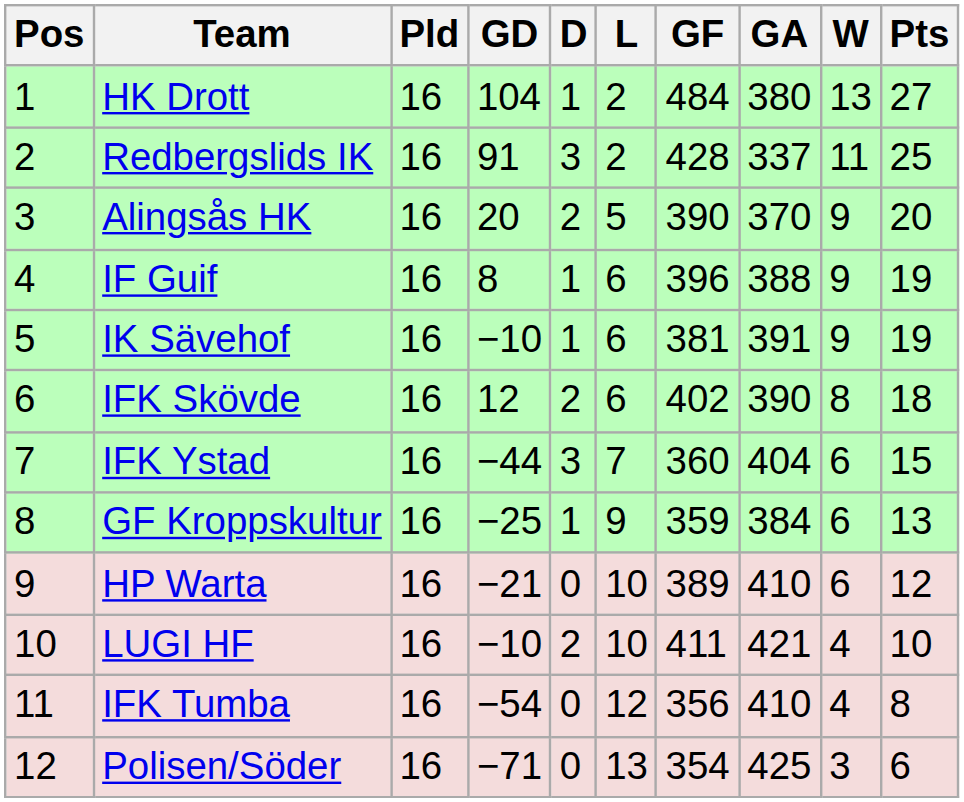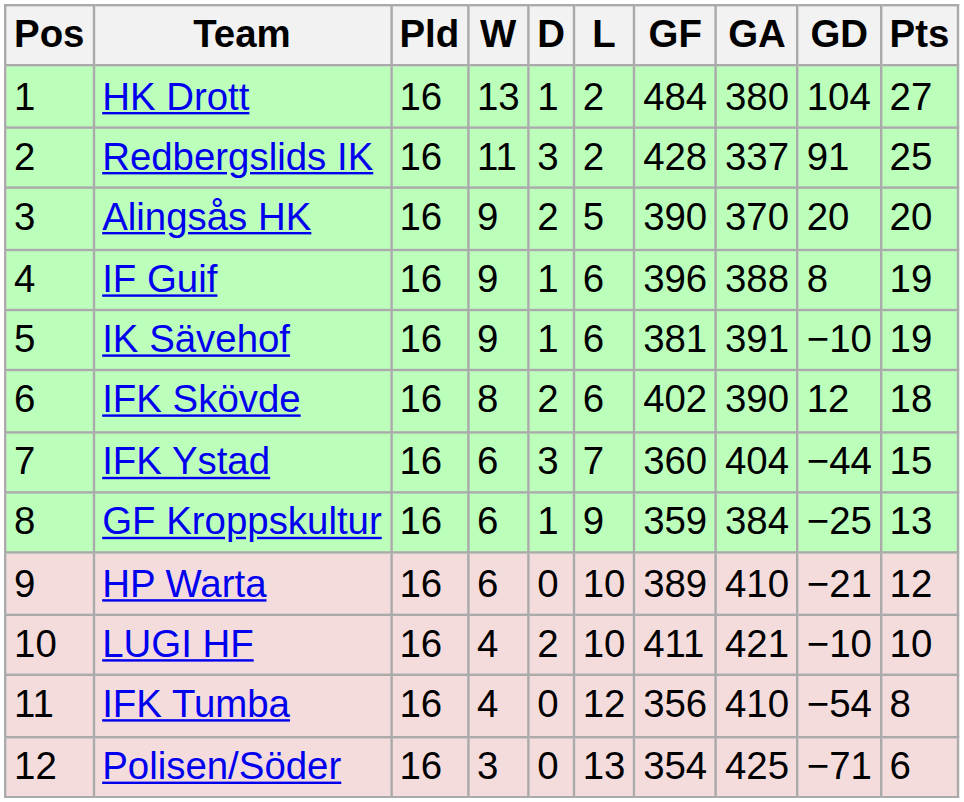 <table class="wikitable">
 <tr>
 <th><span>Pos</span></th>
 <th>Team</th>
 <th><span>Pld</span></th>
-<th><span>GD</span></th>
+<th><span>W</span></th>
 <th><span>D</span></th>
 <th><span>L</span></th>
 <th><span>GF</span></th>
 <th><span>GA</span></th>
-<th><span>W</span></th>
+<th><span>GD</span></th>
 <th><span>Pts</span></th>
 </tr>
 <tr style="background:#bbffbb">
 <td>1</td>
 <td><a href='#'>HK Drott</a></td>
 <td>16</td>
-<td>104</td>
+<td>13</td>
 <td>1</td>
 <td>2</td>
 <td>484</td>
 <td>380</td>
-<td>13</td>
+<td>104</td>
 <td>27</td>
 </tr>
 <tr style="background:#bbffbb">
 <td>2</td>
 <td><a href='#'>Redbergslids IK</a></td>
 <td>16</td>
-<td>91</td>
+<td>11</td>
 <td>3</td>
 <td>2</td>
 <td>428</td>
 <td>337</td>
-<td>11</td>
+<td>91</td>
 <td>25</td>
 </tr>
 <tr style="background:#bbffbb">
 <td>3</td>
 <td><a href='#'>Alingsås HK</a></td>
 <td>16</td>
-<td>20</td>
+<td>9</td>
 <td>2</td>
 <td>5</td>
 <td>390</td>
 <td>370</td>
-<td>9</td>
+<td>20</td>
 <td>20</td>
 </tr>
 <tr style="background:#bbffbb">
 <td>4</td>
 <td><a href='#'>IF Guif</a></td>
 <td>16</td>
-<td>8</td>
+<td>9</td>
 <td>1</td>
 <td>6</td>
 <td>396</td>
 <td>388</td>
-<td>9</td>
+<td>8</td>
 <td>19</td>
 </tr>
 <tr style="background:#bbffbb">
 <td>5</td>
 <td><a href='#'>IK Sävehof</a></td>
 <td>16</td>
-<td>−10</td>
+<td>9</td>
 <td>1</td>
 <td>6</td>
 <td>381</td>
 <td>391</td>
-<td>9</td>
+<td>−10</td>
 <td>19</td>
 </tr>
 <tr style="background:#bbffbb">
 <td>6</td>
 <td><a href='#'>IFK Skövde</a></td>
 <td>16</td>
-<td>12</td>
+<td>8</td>
 <td>2</td>
 <td>6</td>
 <td>402</td>
 <td>390</td>
-<td>8</td>
+<td>12</td>
 <td>18</td>
 </tr>
 <tr style="background:#bbffbb">
 <td>7</td>
 <td><a href='#'>IFK Ystad</a></td>
 <td>16</td>
-<td>−44</td>
+<td>6</td>
 <td>3</td>
 <td>7</td>
 <td>360</td>
 <td>404</td>
-<td>6</td>
+<td>−44</td>
 <td>15</td>
 </tr>
 <tr style="background:#bbffbb">
 <td>8</td>
 <td><a href='#'>GF Kroppskultur</a></td>
 <td>16</td>
-<td>−25</td>
+<td>6</td>
 <td>1</td>
 <td>9</td>
 <td>359</td>
 <td>384</td>
-<td>6</td>
+<td>−25</td>
 <td>13</td>
 </tr>
 <tr style="background:#f4dcdc">
 <td>9</td>
 <td><a href='#'>HP Warta</a></td>
 <td>16</td>
-<td>−21</td>
+<td>6</td>
 <td>0</td>
 <td>10</td>
 <td>389</td>
 <td>410</td>
-<td>6</td>
+<td>−21</td>
 <td>12</td>
 </tr>
 <tr style="background:#f4dcdc">
 <td>10</td>
 <td><a href='#'>LUGI HF</a></td>
 <td>16</td>
-<td>−10</td>
+<td>4</td>
 <td>2</td>
 <td>10</td>
 <td>411</td>
 <td>421</td>
-<td>4</td>
+<td>−10</td>
 <td>10</td>
 </tr>
 <tr style="background:#f4dcdc">
 <td>11</td>
 <td><a href='#'>IFK Tumba</a></td>
 <td>16</td>
-<td>−54</td>
+<td>4</td>
 <td>0</td>
 <td>12</td>
 <td>356</td>
 <td>410</td>
-<td>4</td>
+<td>−54</td>
 <td>8</td>
 </tr>
 <tr style="background:#f4dcdc">
 <td>12</td>
 <td><a href='#'>Polisen/Söder</a></td>
 <td>16</td>
-<td>−71</td>
+<td>3</td>
 <td>0</td>
 <td>13</td>
 <td>354</td>
 <td>425</td>
-<td>3</td>
+<td>−71</td>
 <td>6</td>
 </tr>
 </table>
